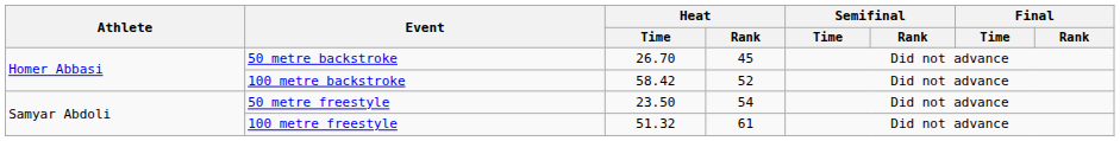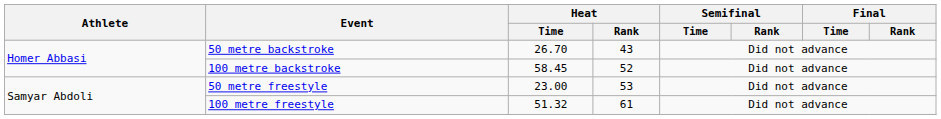 <table class="wikitable" style="text-align:center; font-size:90%; width:50%;">
 <tr>
 <th rowspan="2">Athlete</th>
 <th rowspan="2">Event</th>
 <th colspan="2">Heat</th>
 <th colspan="2">Semifinal</th>
 <th colspan="2">Final</th>
 </tr>
 <tr style="font-size:95%">
 <th>Time</th>
 <th>Rank</th>
 <th>Time</th>
 <th>Rank</th>
 <th>Time</th>
 <th>Rank</th>
 </tr>
 <tr>
 <td align=left rowspan=2><a href='#'>Homer Abbasi</a></td>
 <td align=left><a href='#'>50 metre backstroke</a></td>
 <td>26.70</td>
-<td>45</td>
+<td>43</td>
 <td colspan=4>Did not advance</td>
 </tr>
 <tr>
 <td align=left><a href='#'>100 metre backstroke</a></td>
-<td>58.42</td>
+<td>58.45</td>
 <td>52</td>
 <td colspan=4>Did not advance</td>
 </tr>
 <tr>
 <td align=left rowspan=2>Samyar Abdoli</td>
 <td align=left><a href='#'>50 metre freestyle</a></td>
-<td>23.50</td>
-<td>54</td>
+<td>23.00</td>
+<td>53</td>
 <td colspan=4>Did not advance</td>
 </tr>
 <tr>
 <td align=left><a href='#'>100 metre freestyle</a></td>
 <td>51.32</td>
 <td>61</td>
 <td colspan=4>Did not advance</td>
 </tr>
 </table>
